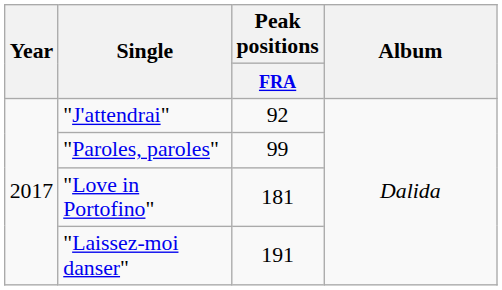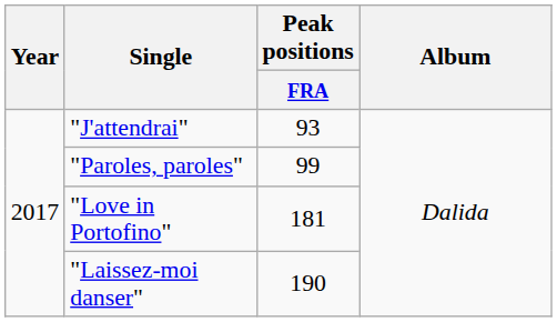 <table class="wikitable">
 <tr>
 <th rowspan="2" style="text-align:center; width:10px;">Year</th>
 <th rowspan="2" style="text-align:center; width:120px;">Single</th>
 <th style="text-align:center; width:30px;">Peak positions</th>
 <th rowspan="2" style="text-align:center; width:120px;">Album</th>
 </tr>
 <tr>
 <th width="30"><small><a href='#'>FRA</a></small><br></th>
 </tr>
 <tr>
 <td style="text-align:center;" rowspan="4">2017</td>
 <td>"<a href='#'>J'attendrai</a>"<br></td>
-<td style="text-align:center;">92</td>
+<td style="text-align:center;">93</td>
 <td style="text-align:center;" rowspan="4"><em>Dalida</em></td>
 </tr>
 <tr>
 <td>"<a href='#'>Paroles, paroles</a>"<br></td>
 <td style="text-align:center;">99</td>
 </tr>
 <tr>
 <td>"<a href='#'>Love in Portofino</a>"<br></td>
 <td style="text-align:center;">181</td>
 </tr>
 <tr>
 <td>"<a href='#'>Laissez-moi danser</a>"<br></td>
-<td style="text-align:center;">191</td>
+<td style="text-align:center;">190</td>
 </tr>
 </table>
